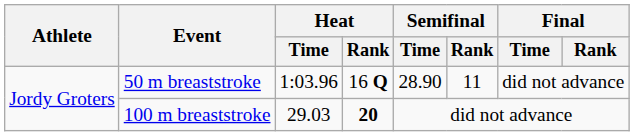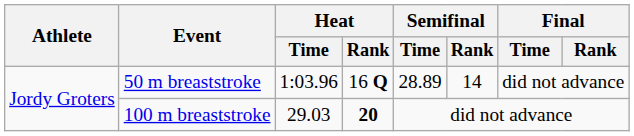 <table class=wikitable style="font-size:90%">
 <tr>
 <th rowspan=2>Athlete</th>
 <th rowspan=2>Event</th>
 <th colspan="2">Heat</th>
 <th colspan="2">Semifinal</th>
 <th colspan="2">Final</th>
 </tr>
 <tr style="font-size:95%">
 <th>Time</th>
 <th>Rank</th>
 <th>Time</th>
 <th>Rank</th>
 <th>Time</th>
 <th>Rank</th>
 </tr>
 <tr align=center>
 <td align=left rowspan=2><a href='#'>Jordy Groters</a></td>
 <td align=left><a href='#'>50 m breaststroke</a></td>
 <td>1:03.96</td>
 <td>16 <strong>Q</strong></td>
-<td>28.90</td>
-<td>11</td>
+<td>28.89</td>
+<td>14</td>
 <td colspan=2>did not advance</td>
 </tr>
 <tr align=center>
 <td align=left><a href='#'>100 m breaststroke</a></td>
 <td>29.03</td>
 <td><strong>20</strong></td>
 <td colspan=4>did not advance</td>
 </tr>
 </table>
